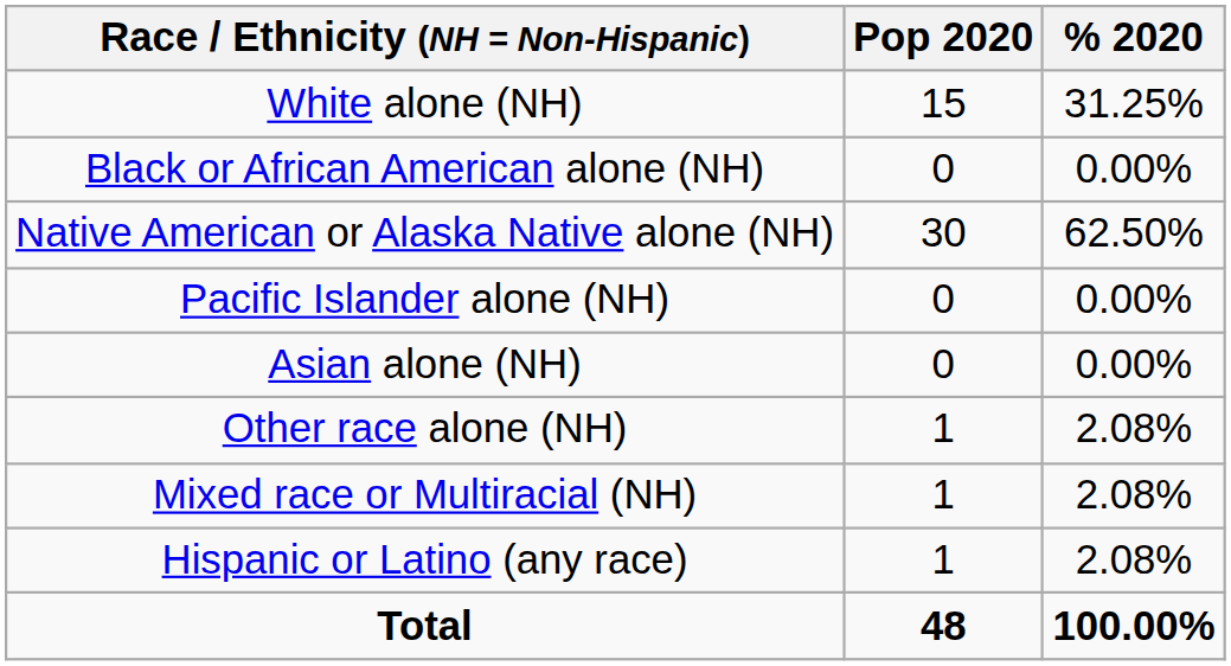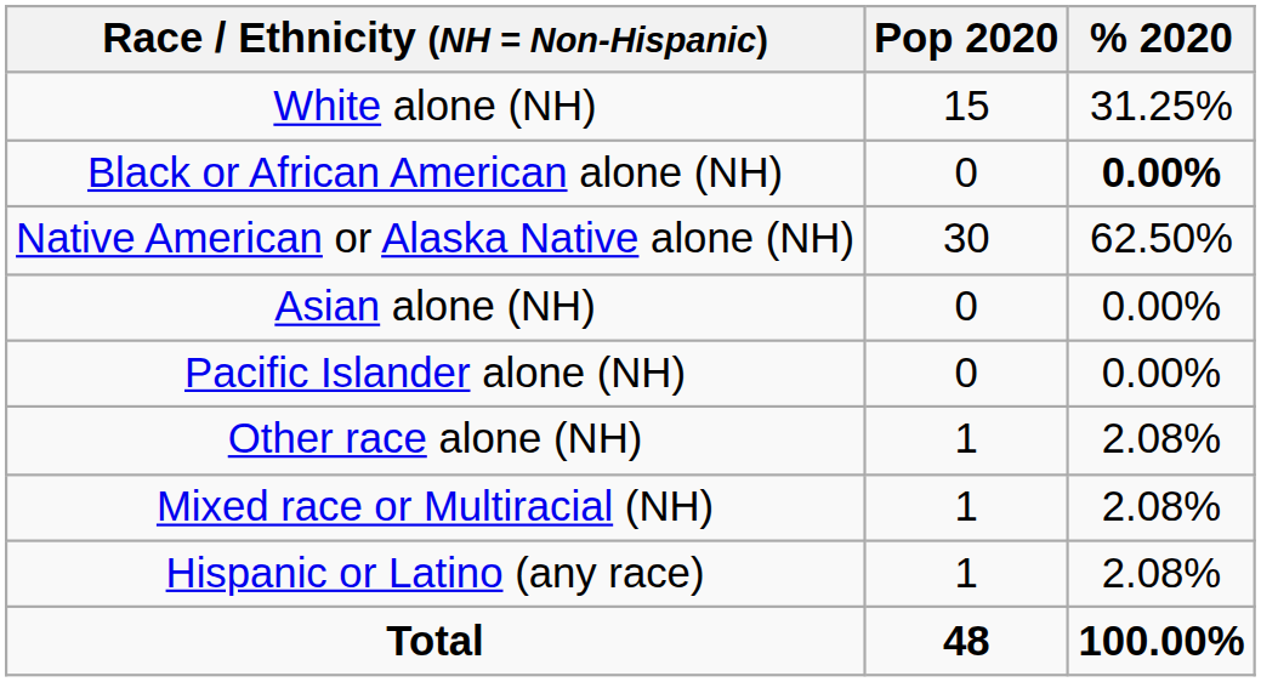 <table class="wikitable" style="text-align:center;">
 <tr>
 <th>Race / Ethnicity <small>(<em>NH = Non-Hispanic</em>)</small></th>
 <th>Pop 2020</th>
 <th>% 2020</th>
 </tr>
 <tr>
 <td><a href='#'>White</a> alone (NH)</td>
 <td>15</td>
 <td>31.25%</td>
 </tr>
 <tr>
 <td><a href='#'>Black or African American</a> alone (NH)</td>
 <td>0</td>
-<td>0.00%</td>
+<td><strong>0.00%</strong></td>
 </tr>
 <tr>
 <td><a href='#'>Native American</a> or <a href='#'>Alaska Native</a> alone (NH)</td>
 <td>30</td>
 <td>62.50%</td>
 </tr>
 <tr>
-<td><a href='#'>Pacific Islander</a> alone (NH)</td>
+<td><a href='#'>Asian</a> alone (NH)</td>
 <td>0</td>
 <td>0.00%</td>
 </tr>
 <tr>
-<td><a href='#'>Asian</a> alone (NH)</td>
+<td><a href='#'>Pacific Islander</a> alone (NH)</td>
 <td>0</td>
 <td>0.00%</td>
 </tr>
 <tr>
 <td><a href='#'>Other race</a> alone (NH)</td>
 <td>1</td>
 <td>2.08%</td>
 </tr>
 <tr>
 <td><a href='#'>Mixed race or Multiracial</a> (NH)</td>
 <td>1</td>
 <td>2.08%</td>
 </tr>
 <tr>
 <td><a href='#'>Hispanic or Latino</a> (any race)</td>
 <td>1</td>
 <td>2.08%</td>
 </tr>
 <tr>
 <td><strong>Total</strong></td>
 <td><strong>48</strong></td>
 <td><strong>100.00%</strong></td>
 </tr>
 </table>
